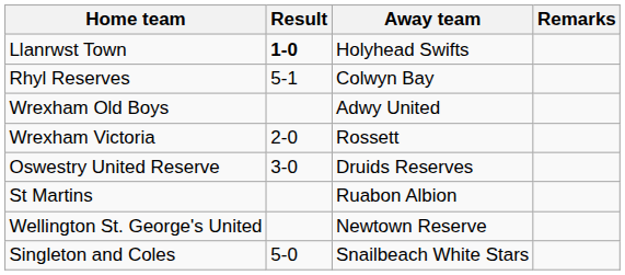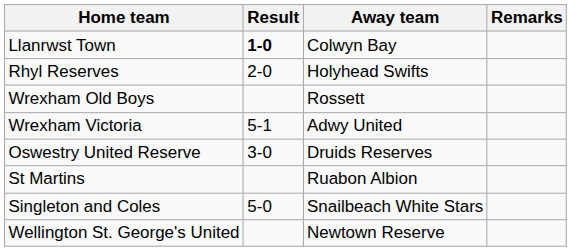 <table class="wikitable">
 <tr>
 <th>Home team</th>
 <th>Result</th>
 <th>Away team</th>
 <th>Remarks</th>
 </tr>
 <tr>
 <td>Llanrwst Town</td>
 <td><strong>1-0</strong></td>
-<td>Holyhead Swifts</td>
+<td>Colwyn Bay</td>
 <td></td>
 </tr>
 <tr>
 <td>Rhyl Reserves</td>
-<td>5-1</td>
-<td>Colwyn Bay</td>
+<td>2-0</td>
+<td>Holyhead Swifts</td>
 <td></td>
 </tr>
 <tr>
 <td>Wrexham Old Boys</td>
 <td></td>
-<td>Adwy United</td>
+<td>Rossett</td>
 <td></td>
 </tr>
 <tr>
 <td>Wrexham Victoria</td>
-<td>2-0</td>
-<td>Rossett</td>
+<td>5-1</td>
+<td>Adwy United</td>
 <td></td>
 </tr>
 <tr>
 <td> Oswestry United Reserve</td>
 <td>3-0</td>
 <td>Druids Reserves</td>
 <td></td>
 </tr>
 <tr>
 <td> St Martins</td>
 <td></td>
 <td>Ruabon Albion</td>
 <td></td>
 </tr>
 <tr>
+<td> Singleton and Coles</td>
+<td>5-0</td>
+<td>Snailbeach White Stars</td>
+<td></td>
+</tr>
+<tr>
 <td> Wellington St. George's United</td>
 <td></td>
 <td>Newtown Reserve</td>
 <td></td>
 </tr>
-<tr>
-<td> Singleton and Coles</td>
-<td>5-0</td>
-<td>Snailbeach White Stars</td>
-<td></td>
-</tr>
 </table>
